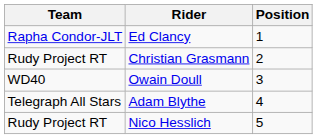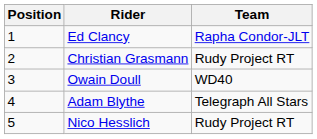 <table class="wikitable">
 <tr>
+<th>Position</th>
+<th>Rider</th>
 <th>Team</th>
-<th>Rider</th>
-<th>Position</th>
 </tr>
 <tr>
+<td>1</td>
+<td><a href='#'>Ed Clancy </a></td>
 <td><a href='#'>Rapha Condor-JLT </a></td>
-<td><a href='#'>Ed Clancy </a></td>
-<td>1</td>
 </tr>
 <tr>
+<td>2</td>
+<td><a href='#'>Christian Grasmann</a></td>
 <td>Rudy Project RT</td>
-<td><a href='#'>Christian Grasmann</a></td>
-<td>2</td>
 </tr>
 <tr>
+<td>3</td>
+<td><a href='#'>Owain Doull</a></td>
 <td>WD40</td>
-<td><a href='#'>Owain Doull</a></td>
-<td>3</td>
 </tr>
 <tr>
+<td>4</td>
+<td><a href='#'>Adam Blythe</a></td>
 <td>Telegraph All Stars</td>
-<td><a href='#'>Adam Blythe</a></td>
-<td>4</td>
 </tr>
 <tr>
+<td>5</td>
+<td><a href='#'>Nico Hesslich</a></td>
 <td>Rudy Project RT</td>
-<td><a href='#'>Nico Hesslich</a></td>
-<td>5</td>
 </tr>
 </table>
